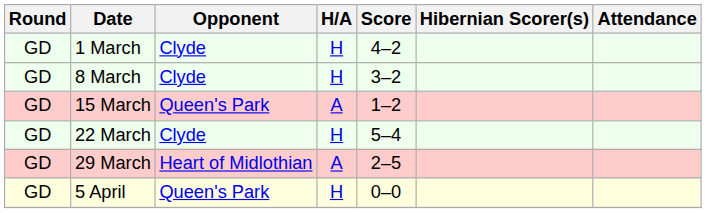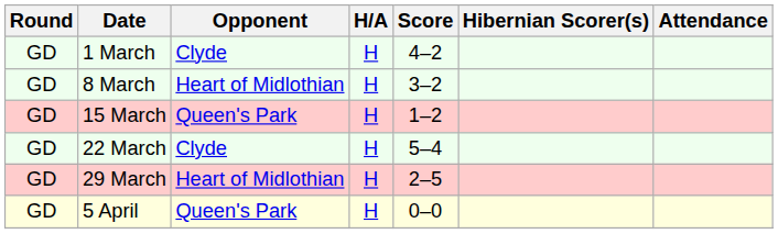 <table class="wikitable" style="text-align:center">
 <tr>
 <th>Round</th>
 <th>Date</th>
 <th>Opponent</th>
 <th>H/A</th>
 <th>Score</th>
 <th>Hibernian Scorer(s)</th>
 <th>Attendance</th>
 </tr>
 <tr bgcolor=#EEFFEE>
 <td>GD</td>
 <td align=left>1 March</td>
 <td align=left><a href='#'>Clyde</a></td>
 <td><a href='#'>H</a></td>
 <td>4–2</td>
 <td align=left></td>
 <td></td>
 </tr>
 <tr bgcolor=#EEFFEE>
 <td>GD</td>
 <td align=left>8 March</td>
-<td align=left><a href='#'>Clyde</a></td>
+<td align=left><a href='#'>Heart of Midlothian</a></td>
 <td><a href='#'>H</a></td>
 <td>3–2</td>
 <td align=left></td>
 <td></td>
 </tr>
 <tr bgcolor=#FFCCCC>
 <td>GD</td>
 <td align=left>15 March</td>
 <td align=left><a href='#'>Queen's Park</a></td>
-<td><a href='#'>A</a></td>
+<td><a href='#'>H</a></td>
 <td>1–2</td>
 <td align=left></td>
 <td></td>
 </tr>
 <tr bgcolor=#EEFFEE>
 <td>GD</td>
 <td align=left>22 March</td>
 <td align=left><a href='#'>Clyde</a></td>
 <td><a href='#'>H</a></td>
 <td>5–4</td>
 <td align=left></td>
 <td></td>
 </tr>
 <tr bgcolor=#FFCCCC>
 <td>GD</td>
 <td align=left>29 March</td>
 <td align=left><a href='#'>Heart of Midlothian</a></td>
-<td><a href='#'>A</a></td>
+<td><a href='#'>H</a></td>
 <td>2–5</td>
 <td align=left></td>
 <td></td>
 </tr>
 <tr bgcolor=#FFFFDD>
 <td>GD</td>
 <td align=left>5 April</td>
 <td align=left><a href='#'>Queen's Park</a></td>
 <td><a href='#'>H</a></td>
 <td>0–0</td>
 <td align=left></td>
 <td></td>
 </tr>
 <tr>
 </tr>
 </table>
